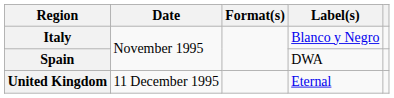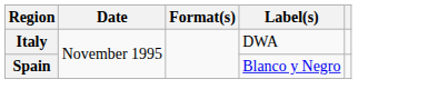 <table class="wikitable plainrowheaders">
 <tr>
 <th scope="col">Region</th>
 <th scope="col">Date</th>
 <th scope="col">Format(s)</th>
 <th scope="col">Label(s)</th>
 <th scope="col"></th>
 </tr>
 <tr>
 <th scope="row">Italy</th>
 <td rowspan="2">November 1995</td>
 <td rowspan="2"></td>
-<td><a href='#'>Blanco y Negro</a></td>
+<td>DWA</td>
 <td></td>
 </tr>
 <tr>
 <th scope="row">Spain</th>
-<td>DWA</td>
-<td></td>
-</tr>
-<tr>
-<th scope="row">United Kingdom</th>
-<td>11 December 1995</td>
-<td></td>
-<td><a href='#'>Eternal</a></td>
+<td><a href='#'>Blanco y Negro</a></td>
 <td></td>
 </tr>
 </table>
